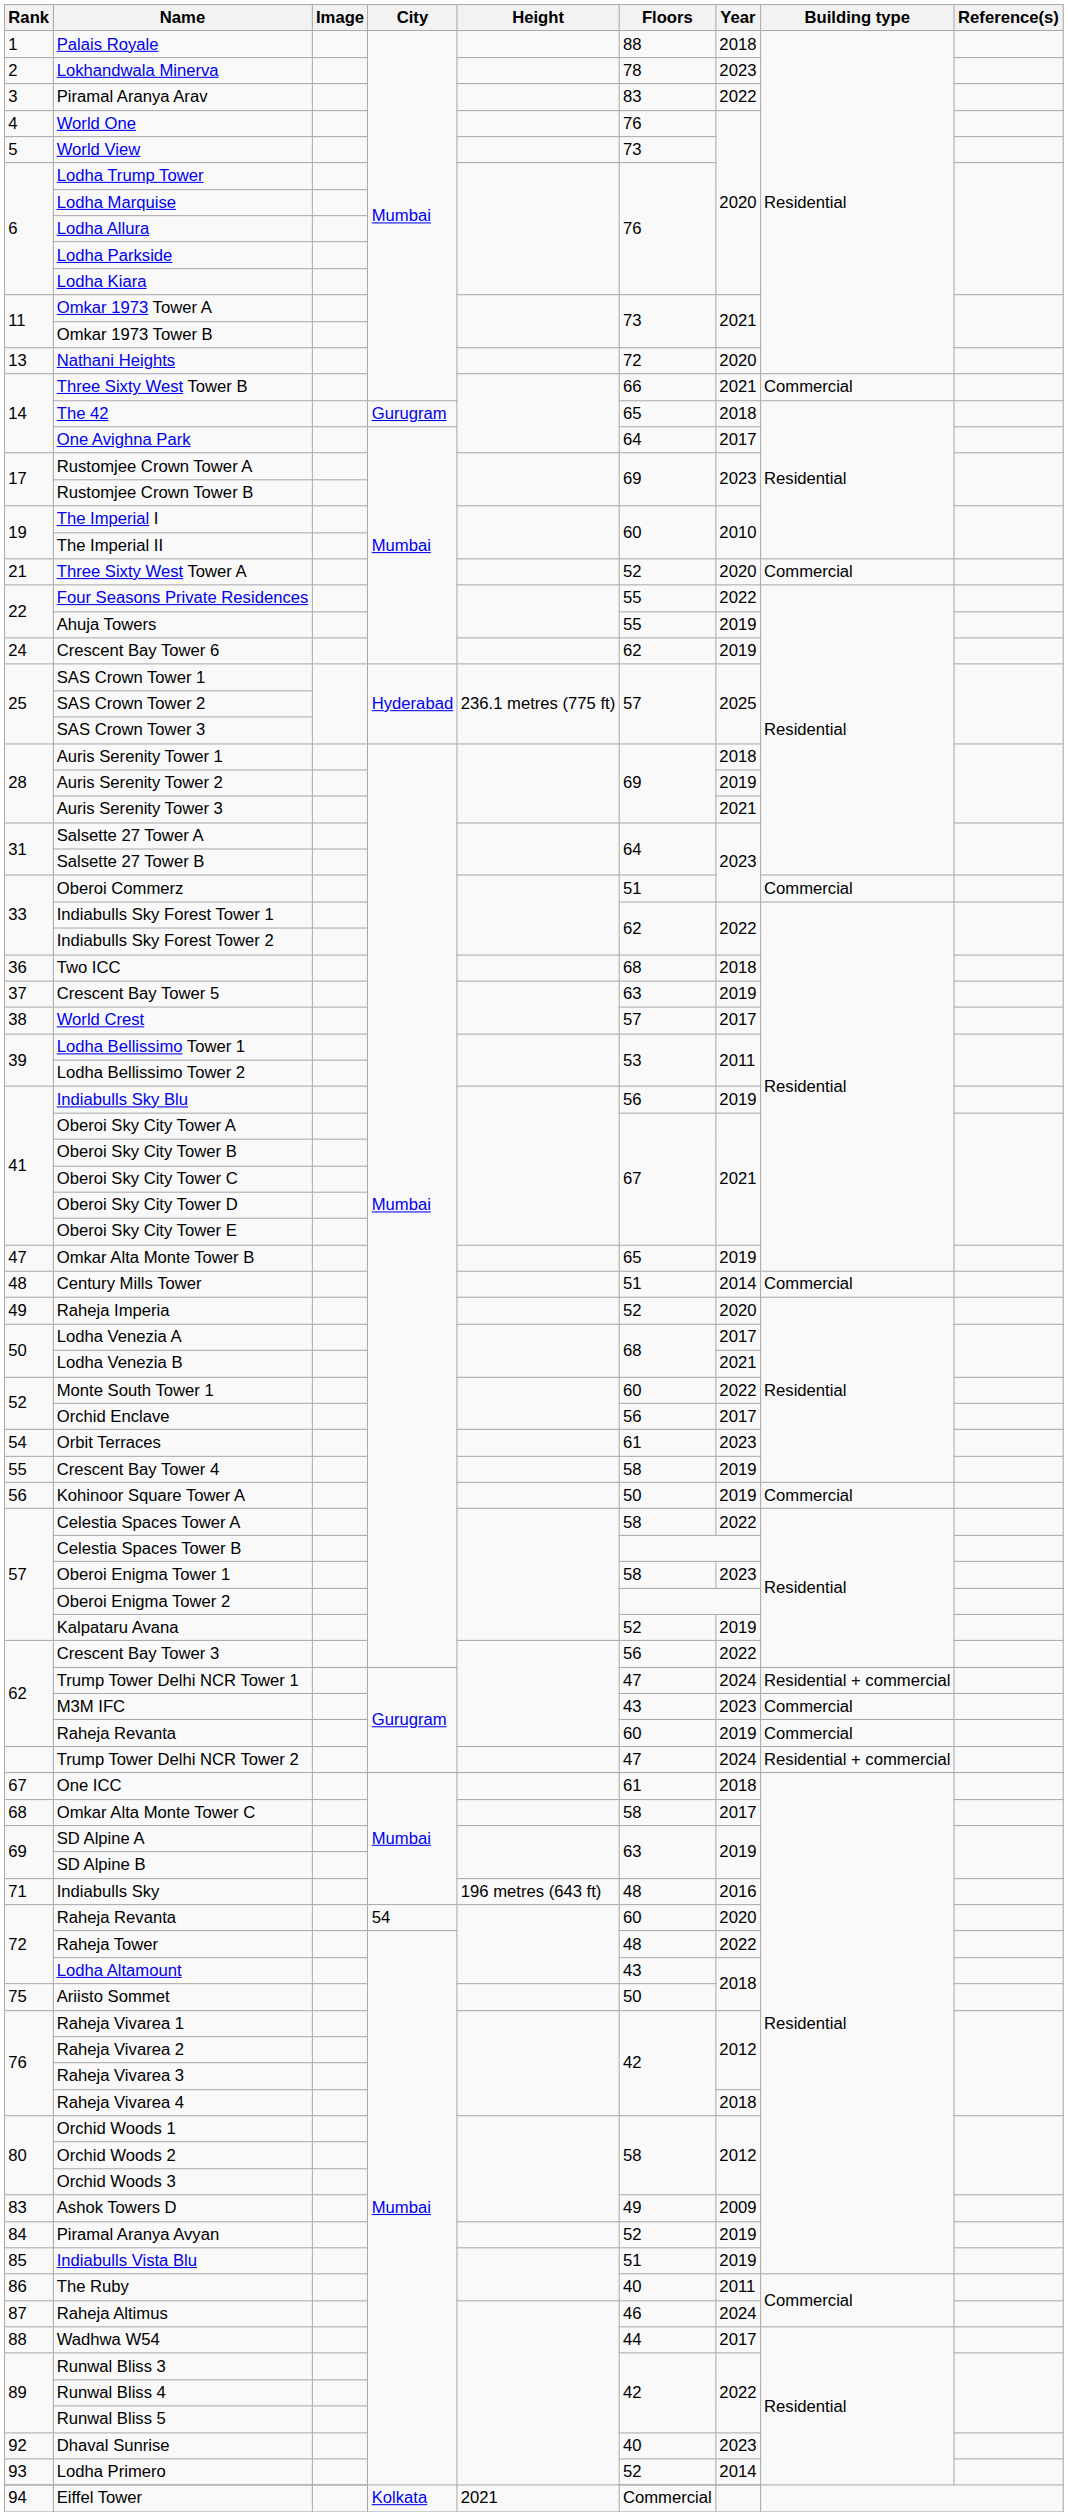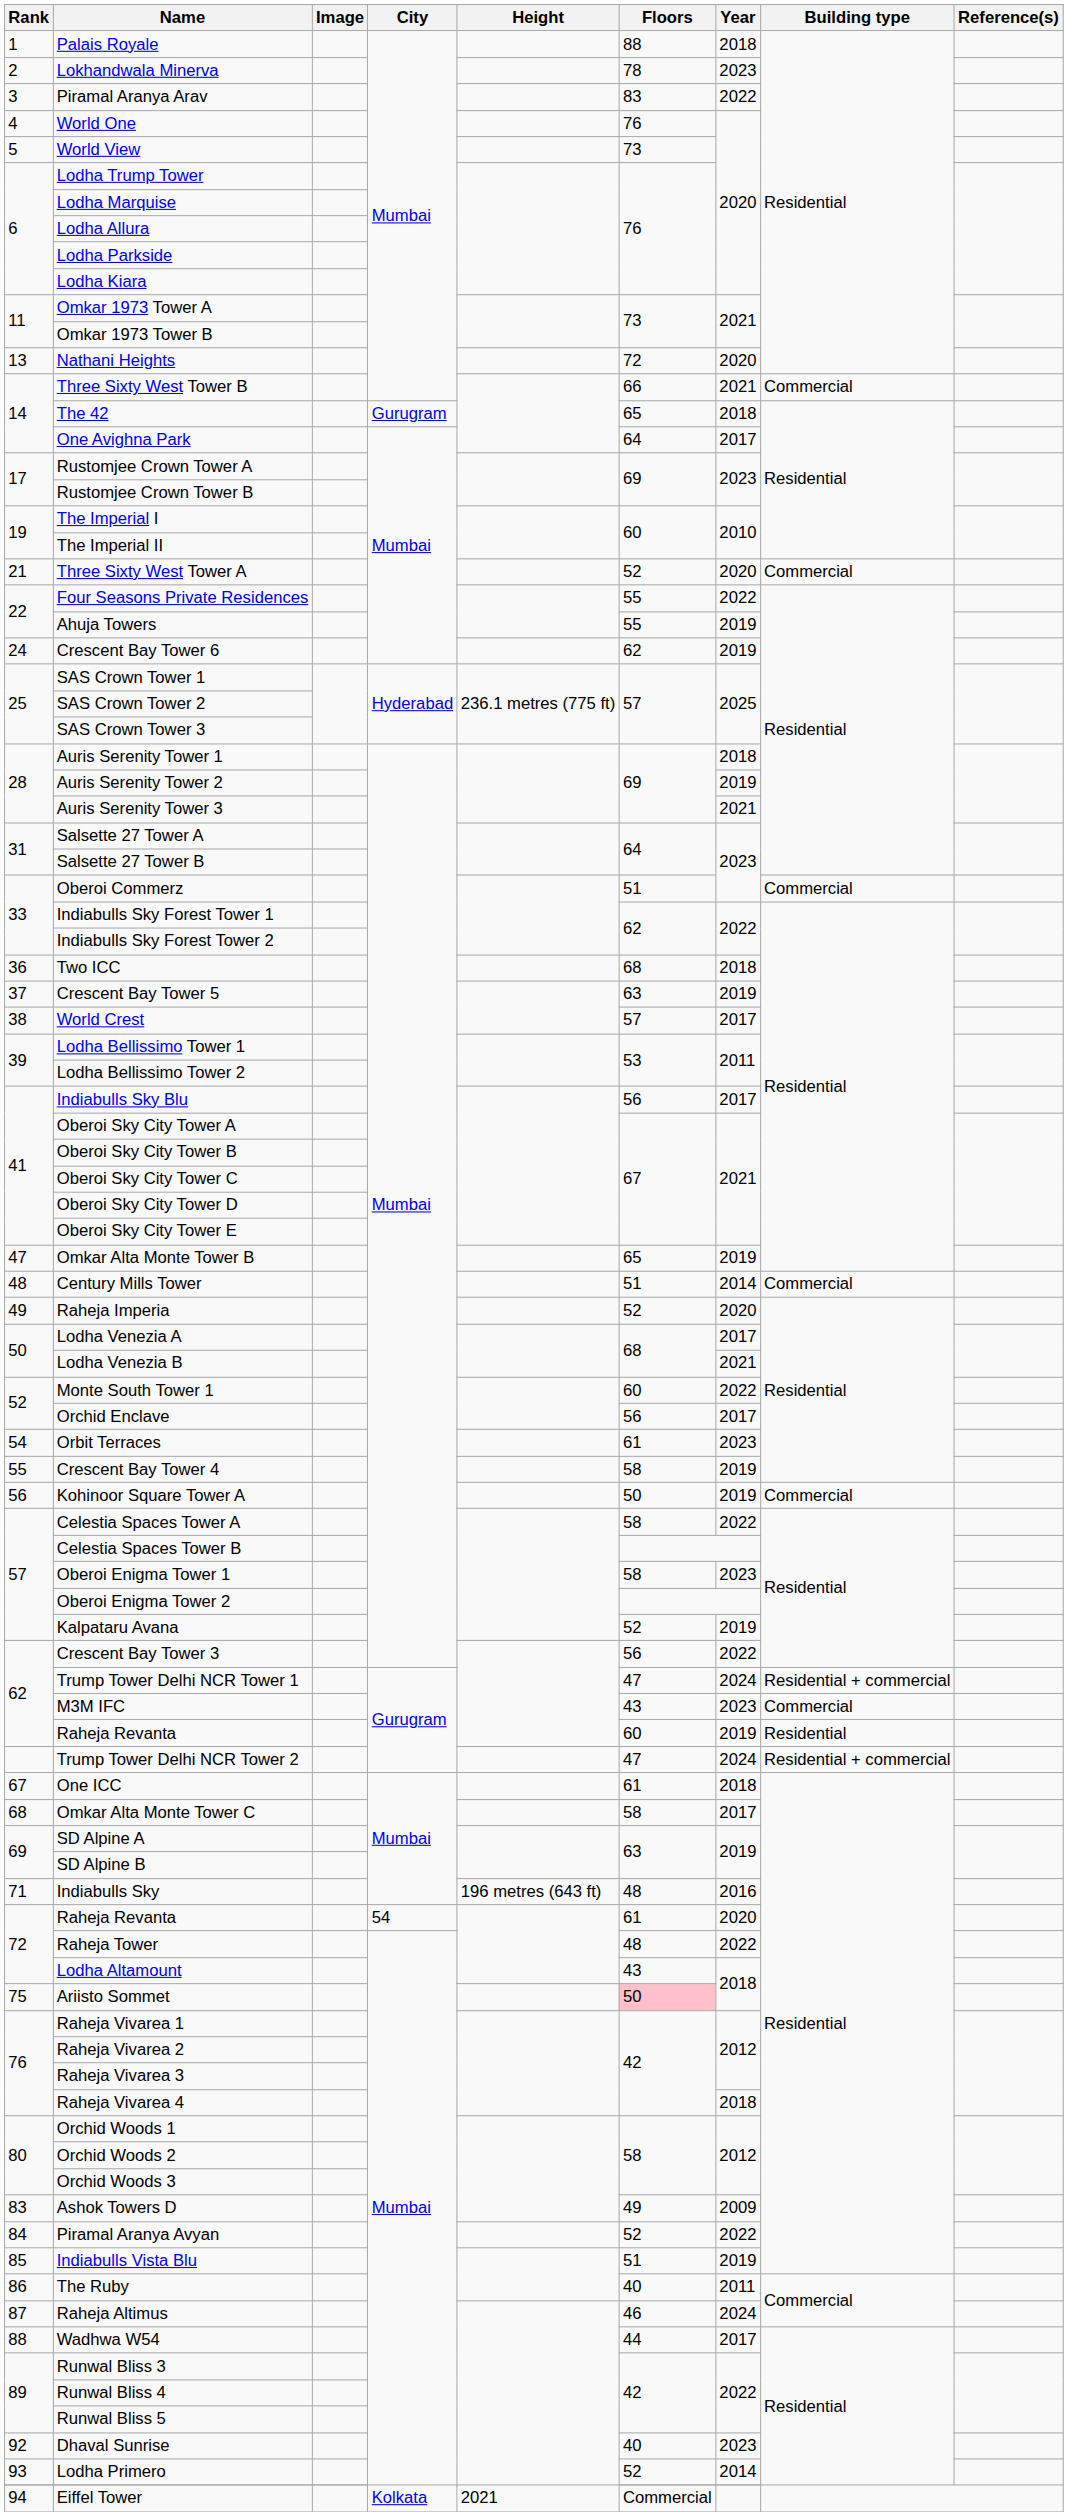 <table class="wikitable sortable">
 <tr style="background:#ececec;">
 <th>Rank</th>
 <th>Name</th>
 <th>Image</th>
 <th>City</th>
 <th>Height</th>
 <th>Floors</th>
 <th>Year</th>
 <th>Building type</th>
 <th>Reference(s)</th>
 </tr>
 <tr>
 <td>1</td>
 <td><a href='#'>Palais Royale</a></td>
 <td></td>
 <td rowspan="14"><a href='#'>Mumbai</a></td>
 <td></td>
 <td>88</td>
 <td>2018</td>
 <td rowspan="13"><span>Residential</span></td>
 <td></td>
 </tr>
 <tr>
 <td>2</td>
 <td><a href='#'>Lokhandwala Minerva</a></td>
 <td></td>
 <td></td>
 <td>78</td>
 <td>2023</td>
 <td></td>
 </tr>
 <tr>
 <td>3</td>
 <td>Piramal Aranya Arav</td>
 <td></td>
 <td></td>
 <td>83</td>
 <td>2022</td>
 <td></td>
 </tr>
 <tr>
 <td>4</td>
 <td><a href='#'>World One</a></td>
 <td></td>
 <td></td>
 <td>76</td>
 <td rowspan="7">2020</td>
 <td></td>
 </tr>
 <tr>
 <td>5</td>
 <td><a href='#'>World View</a></td>
 <td></td>
 <td></td>
 <td>73</td>
 <td></td>
 </tr>
 <tr>
 <td rowspan="5">6</td>
 <td><a href='#'>Lodha Trump Tower</a></td>
 <td></td>
 <td rowspan="5"></td>
 <td rowspan="5">76</td>
 <td rowspan="5"></td>
 </tr>
 <tr>
 <td><a href='#'>Lodha Marquise</a></td>
 <td></td>
 </tr>
 <tr>
 <td><a href='#'>Lodha Allura</a></td>
 <td></td>
 </tr>
 <tr>
 <td><a href='#'>Lodha Parkside</a></td>
 <td></td>
 </tr>
 <tr>
 <td><a href='#'>Lodha Kiara</a></td>
 <td></td>
 </tr>
 <tr>
 <td rowspan="2">11</td>
 <td><a href='#'>Omkar 1973</a> Tower A</td>
 <td></td>
 <td rowspan="2"></td>
 <td rowspan="2">73</td>
 <td rowspan="2">2021</td>
 <td rowspan="2"></td>
 </tr>
 <tr>
 <td>Omkar 1973 Tower B</td>
 <td></td>
 </tr>
 <tr>
 <td>13</td>
 <td><a href='#'>Nathani Heights</a></td>
 <td></td>
 <td></td>
 <td>72</td>
 <td>2020</td>
 <td></td>
 </tr>
 <tr>
 <td rowspan="3">14</td>
 <td><a href='#'>Three Sixty West</a> Tower B</td>
 <td></td>
 <td rowspan="3"> </td>
 <td>66</td>
 <td>2021</td>
 <td><span>Commercial</span></td>
 <td></td>
 </tr>
 <tr>
 <td><a href='#'>The 42</a></td>
 <td></td>
 <td><a href='#'>Gurugram</a></td>
 <td>65</td>
 <td>2018</td>
 <td rowspan="6"><span>Residential</span></td>
 <td></td>
 </tr>
 <tr>
 <td><a href='#'>One Avighna Park</a></td>
 <td></td>
 <td rowspan="9"><a href='#'>Mumbai</a></td>
 <td>64</td>
 <td>2017</td>
 <td></td>
 </tr>
 <tr>
 <td rowspan="2">17</td>
 <td>Rustomjee Crown Tower A</td>
 <td></td>
 <td rowspan="2"></td>
 <td rowspan="2">69</td>
 <td rowspan="2">2023</td>
 <td rowspan="2"></td>
 </tr>
 <tr>
 <td>Rustomjee Crown Tower B</td>
 <td></td>
 </tr>
 <tr>
 <td rowspan="2">19</td>
 <td><a href='#'>The Imperial</a> I</td>
 <td></td>
 <td rowspan="2"></td>
 <td rowspan="2">60</td>
 <td rowspan="2">2010</td>
 <td rowspan="2"></td>
 </tr>
 <tr>
 <td>The Imperial II</td>
 <td></td>
 </tr>
 <tr>
 <td>21</td>
 <td><a href='#'>Three Sixty West</a> Tower A</td>
 <td></td>
 <td></td>
 <td>52</td>
 <td>2020</td>
 <td><span>Commercial</span></td>
 <td></td>
 </tr>
 <tr>
 <td rowspan="2">22</td>
 <td><a href='#'>Four Seasons Private Residences</a></td>
 <td></td>
 <td rowspan="2"> </td>
 <td>55</td>
 <td>2022</td>
 <td rowspan="11"><span>Residential</span></td>
 <td></td>
 </tr>
 <tr>
 <td>Ahuja Towers</td>
 <td></td>
 <td>55</td>
 <td>2019</td>
 <td></td>
 </tr>
 <tr>
 <td>24</td>
 <td>Crescent Bay Tower 6</td>
 <td></td>
 <td></td>
 <td>62</td>
 <td>2019</td>
 <td></td>
 </tr>
 <tr>
 <td rowspan="3">25</td>
 <td>SAS Crown Tower 1</td>
 <td rowspan="3"></td>
 <td rowspan="3"><a href='#'>Hyderabad</a></td>
 <td rowspan="3">236.1 metres (775 ft)</td>
 <td rowspan="3">57</td>
 <td rowspan="3">2025</td>
 <td rowspan="3"></td>
 </tr>
 <tr>
 <td>SAS Crown Tower 2</td>
 </tr>
 <tr>
 <td>SAS Crown Tower 3</td>
 </tr>
 <tr>
 <td rowspan="3">28</td>
 <td>Auris Serenity Tower 1</td>
 <td></td>
 <td rowspan="35"><a href='#'>Mumbai</a></td>
 <td rowspan="3"></td>
 <td rowspan="3">69</td>
 <td>2018</td>
 <td rowspan="3"></td>
 </tr>
 <tr>
 <td>Auris Serenity Tower 2</td>
 <td></td>
 <td>2019</td>
 </tr>
 <tr>
 <td>Auris Serenity Tower 3</td>
 <td></td>
 <td>2021</td>
 </tr>
 <tr>
 <td rowspan="2">31</td>
 <td>Salsette 27 Tower A</td>
 <td></td>
 <td rowspan="2"></td>
 <td rowspan="2">64</td>
 <td rowspan="3">2023</td>
 <td rowspan="2"></td>
 </tr>
 <tr>
 <td>Salsette 27 Tower B</td>
 <td></td>
 </tr>
 <tr>
 <td rowspan="3">33</td>
 <td>Oberoi Commerz</td>
 <td></td>
 <td rowspan="3"></td>
 <td>51</td>
 <td><span>Commercial</span></td>
 <td></td>
 </tr>
 <tr>
 <td>Indiabulls Sky Forest Tower 1</td>
 <td></td>
 <td rowspan="2">62</td>
 <td rowspan="2">2022</td>
 <td rowspan="14"><span>Residential</span></td>
 <td rowspan="2"></td>
 </tr>
 <tr>
 <td>Indiabulls Sky Forest Tower 2</td>
 <td></td>
 </tr>
 <tr>
 <td>36</td>
 <td>Two ICC</td>
 <td></td>
 <td></td>
 <td>68</td>
 <td>2018</td>
 <td></td>
 </tr>
 <tr>
 <td>37</td>
 <td>Crescent Bay Tower 5</td>
 <td></td>
 <td rowspan="2"></td>
 <td>63</td>
 <td>2019</td>
 <td></td>
 </tr>
 <tr>
 <td>38</td>
 <td><a href='#'>World Crest</a></td>
 <td></td>
 <td>57</td>
 <td>2017</td>
 <td></td>
 </tr>
 <tr>
 <td rowspan="2">39</td>
 <td><a href='#'>Lodha Bellissimo</a> Tower 1</td>
 <td></td>
 <td rowspan="2"></td>
 <td rowspan="2">53</td>
 <td rowspan="2">2011</td>
 <td rowspan="2"></td>
 </tr>
 <tr>
 <td>Lodha Bellissimo Tower 2</td>
 <td></td>
 </tr>
 <tr>
 <td rowspan="6">41</td>
 <td><a href='#'>Indiabulls Sky Blu</a></td>
 <td></td>
 <td rowspan="6"></td>
 <td>56</td>
-<td>2019</td>
+<td>2017</td>
 <td></td>
 </tr>
 <tr>
 <td>Oberoi Sky City Tower A</td>
 <td></td>
 <td rowspan="5">67</td>
 <td rowspan="5">2021</td>
 <td rowspan="5"></td>
 </tr>
 <tr>
 <td>Oberoi Sky City Tower B</td>
 <td></td>
 </tr>
 <tr>
 <td>Oberoi Sky City Tower C</td>
 <td></td>
 </tr>
 <tr>
 <td>Oberoi Sky City Tower D</td>
 <td></td>
 </tr>
 <tr>
 <td>Oberoi Sky City Tower E</td>
 <td></td>
 </tr>
 <tr>
 <td>47</td>
 <td>Omkar Alta Monte Tower B</td>
 <td></td>
 <td></td>
 <td>65</td>
 <td>2019</td>
 <td></td>
 </tr>
 <tr>
 <td>48</td>
 <td>Century Mills Tower</td>
 <td></td>
 <td></td>
 <td>51</td>
 <td>2014</td>
 <td><span>Commercial</span></td>
 <td></td>
 </tr>
 <tr>
 <td>49</td>
 <td>Raheja Imperia</td>
 <td></td>
 <td></td>
 <td>52</td>
 <td>2020</td>
 <td rowspan="7"><span>Residential</span></td>
 <td></td>
 </tr>
 <tr>
 <td rowspan="2">50</td>
 <td>Lodha Venezia A</td>
 <td></td>
 <td rowspan="2"></td>
 <td rowspan="2">68</td>
 <td>2017</td>
 <td rowspan="2"></td>
 </tr>
 <tr>
 <td>Lodha Venezia B</td>
 <td></td>
 <td>2021</td>
 </tr>
 <tr>
 <td rowspan="2">52</td>
 <td>Monte South Tower 1</td>
 <td></td>
 <td rowspan="2"></td>
 <td>60</td>
 <td>2022</td>
 <td></td>
 </tr>
 <tr>
 <td>Orchid Enclave</td>
 <td></td>
 <td>56</td>
 <td>2017</td>
 <td></td>
 </tr>
 <tr>
 <td>54</td>
 <td>Orbit Terraces</td>
 <td></td>
 <td></td>
 <td>61</td>
 <td>2023</td>
 <td></td>
 </tr>
 <tr>
 <td>55</td>
 <td>Crescent Bay Tower 4</td>
 <td></td>
 <td></td>
 <td>58</td>
 <td>2019</td>
 <td></td>
 </tr>
 <tr>
 <td>56</td>
 <td>Kohinoor Square Tower A</td>
 <td></td>
 <td></td>
 <td>50</td>
 <td>2019</td>
 <td><span>Commercial</span></td>
 <td></td>
 </tr>
 <tr>
 <td rowspan="5">57</td>
 <td>Celestia Spaces Tower A</td>
 <td></td>
 <td rowspan="5"></td>
 <td>58</td>
 <td>2022</td>
 <td rowspan="6"><span>Residential</span></td>
 <td></td>
 </tr>
 <tr>
 <td>Celestia Spaces Tower B</td>
 </tr>
 <tr>
 <td>Oberoi Enigma Tower 1</td>
 <td></td>
 <td>58</td>
 <td>2023</td>
 <td></td>
 </tr>
 <tr>
 <td>Oberoi Enigma Tower 2</td>
 </tr>
 <tr>
 <td>Kalpataru Avana</td>
 <td></td>
 <td>52</td>
 <td>2019</td>
 <td></td>
 </tr>
 <tr>
 <td rowspan="4">62</td>
 <td>Crescent Bay Tower 3</td>
 <td></td>
 <td rowspan="4"> </td>
 <td>56</td>
 <td>2022</td>
 <td></td>
 </tr>
 <tr>
 <td>Trump Tower Delhi NCR Tower 1</td>
 <td></td>
 <td rowspan="4"><a href='#'>Gurugram</a></td>
 <td>47</td>
 <td>2024</td>
 <td><span>Residential + commercial</span></td>
 <td></td>
 </tr>
 <tr>
 <td>M3M IFC</td>
 <td></td>
 <td>43</td>
 <td>2023</td>
 <td><span>Commercial</span></td>
 <td></td>
 </tr>
 <tr>
 <td>Raheja Revanta</td>
 <td></td>
 <td>60</td>
 <td>2019</td>
-<td><span>Commercial</span></td>
+<td><span>Residential</span></td>
 <td></td>
 </tr>
 <tr>
 <td></td>
 <td>Trump Tower Delhi NCR Tower 2</td>
 <td></td>
 <td></td>
 <td>47</td>
 <td>2024</td>
 <td><span>Residential + commercial</span></td>
 <td></td>
 </tr>
 <tr>
 <td>67</td>
 <td>One ICC</td>
 <td></td>
 <td rowspan="5"><a href='#'>Mumbai</a></td>
 <td></td>
 <td>61</td>
 <td>2018</td>
 <td rowspan="19"><span>Residential</span></td>
 <td></td>
 </tr>
 <tr>
 <td>68</td>
 <td>Omkar Alta Monte Tower C</td>
 <td></td>
 <td></td>
 <td>58</td>
 <td>2017</td>
 <td></td>
 </tr>
 <tr>
 <td rowspan="2">69</td>
 <td>SD Alpine A</td>
 <td></td>
 <td rowspan="2"></td>
 <td rowspan="2">63</td>
 <td rowspan="2">2019</td>
 <td rowspan="2"></td>
 </tr>
 <tr>
 <td>SD Alpine B</td>
 <td></td>
 </tr>
 <tr>
 <td>71</td>
 <td>Indiabulls Sky</td>
 <td></td>
 <td>196 metres (643 ft)</td>
 <td>48</td>
 <td>2016</td>
 <td></td>
 </tr>
 <tr>
 <td rowspan="3">72</td>
 <td>Raheja Revanta</td>
 <td></td>
 <td>54</td>
 <td rowspan="3"> </td>
-<td>60</td>
+<td>61</td>
 <td>2020</td>
 <td></td>
 </tr>
 <tr>
 <td>Raheja Tower</td>
 <td></td>
 <td rowspan="22"><a href='#'>Mumbai</a></td>
 <td>48</td>
 <td>2022</td>
 <td></td>
 </tr>
 <tr>
 <td><a href='#'>Lodha Altamount</a></td>
 <td></td>
 <td>43</td>
 <td rowspan="2">2018</td>
 <td></td>
 </tr>
 <tr>
 <td>75</td>
 <td>Ariisto Sommet</td>
 <td></td>
 <td></td>
-<td>50</td>
+<td style="background: pink;">50</td>
 <td></td>
 </tr>
 <tr>
 <td rowspan="4">76</td>
 <td>Raheja Vivarea 1</td>
 <td></td>
 <td rowspan="4"></td>
 <td rowspan="4">42</td>
 <td rowspan="3">2012</td>
 <td rowspan="4"></td>
 </tr>
 <tr>
 <td>Raheja Vivarea 2</td>
 <td></td>
 </tr>
 <tr>
 <td>Raheja Vivarea 3</td>
 <td></td>
 </tr>
 <tr>
 <td>Raheja Vivarea 4</td>
 <td></td>
 <td>2018</td>
 </tr>
 <tr>
 <td rowspan="3">80</td>
 <td>Orchid Woods 1</td>
 <td></td>
 <td rowspan="4"></td>
 <td rowspan="3">58</td>
 <td rowspan="3">2012</td>
 <td rowspan="3"></td>
 </tr>
 <tr>
 <td>Orchid Woods 2</td>
 <td></td>
 </tr>
 <tr>
 <td>Orchid Woods 3</td>
 <td></td>
 </tr>
 <tr>
 <td>83</td>
 <td>Ashok Towers D</td>
 <td></td>
 <td>49</td>
 <td>2009</td>
 <td></td>
 </tr>
 <tr>
 <td>84</td>
 <td>Piramal Aranya Avyan</td>
 <td></td>
 <td></td>
 <td>52</td>
-<td>2019</td>
+<td>2022</td>
 <td></td>
 </tr>
 <tr>
 <td>85</td>
 <td><a href='#'>Indiabulls Vista Blu</a></td>
 <td></td>
 <td rowspan="2"></td>
 <td>51</td>
 <td>2019</td>
 <td></td>
 </tr>
 <tr>
 <td>86</td>
 <td>The Ruby</td>
 <td></td>
 <td>40</td>
 <td>2011</td>
 <td rowspan="2"><span>Commercial</span></td>
 <td></td>
 </tr>
 <tr>
 <td>87</td>
 <td>Raheja Altimus</td>
 <td></td>
 <td rowspan="8"></td>
 <td>46</td>
 <td>2024</td>
 <td></td>
 </tr>
 <tr>
 <td>88</td>
 <td>Wadhwa W54</td>
 <td></td>
 <td>44</td>
 <td>2017</td>
 <td rowspan="6"><span>Residential</span></td>
 <td></td>
 </tr>
 <tr>
 <td rowspan="3">89</td>
 <td>Runwal Bliss 3</td>
 <td></td>
 <td rowspan="3">42</td>
 <td rowspan="3">2022</td>
 <td rowspan="3"></td>
 </tr>
 <tr>
 <td>Runwal Bliss 4</td>
 <td></td>
 </tr>
 <tr>
 <td>Runwal Bliss 5</td>
 <td></td>
 </tr>
 <tr>
 <td>92</td>
 <td>Dhaval Sunrise</td>
 <td></td>
 <td>40</td>
 <td>2023</td>
 <td></td>
 </tr>
 <tr>
 <td>93</td>
 <td>Lodha Primero</td>
 <td></td>
 <td>52</td>
 <td>2014</td>
 <td></td>
 </tr>
 <tr>
 </tr>
 <tr>
 <td>94</td>
 <td>Eiffel Tower</td>
 <td></td>
 <td><a href='#'>Kolkata</a></td>
 <td>2021</td>
 <td rowspan="1"><span>Commercial</span></td>
 <td></td>
 </tr>
 </table>
